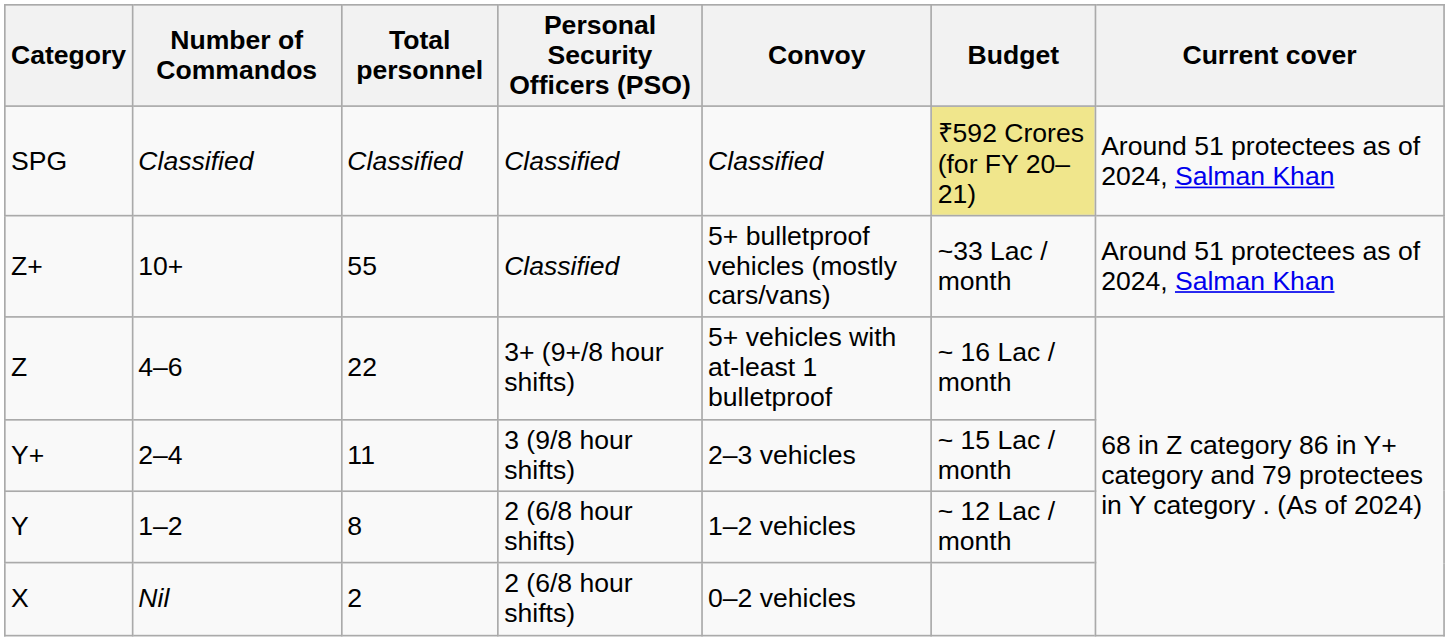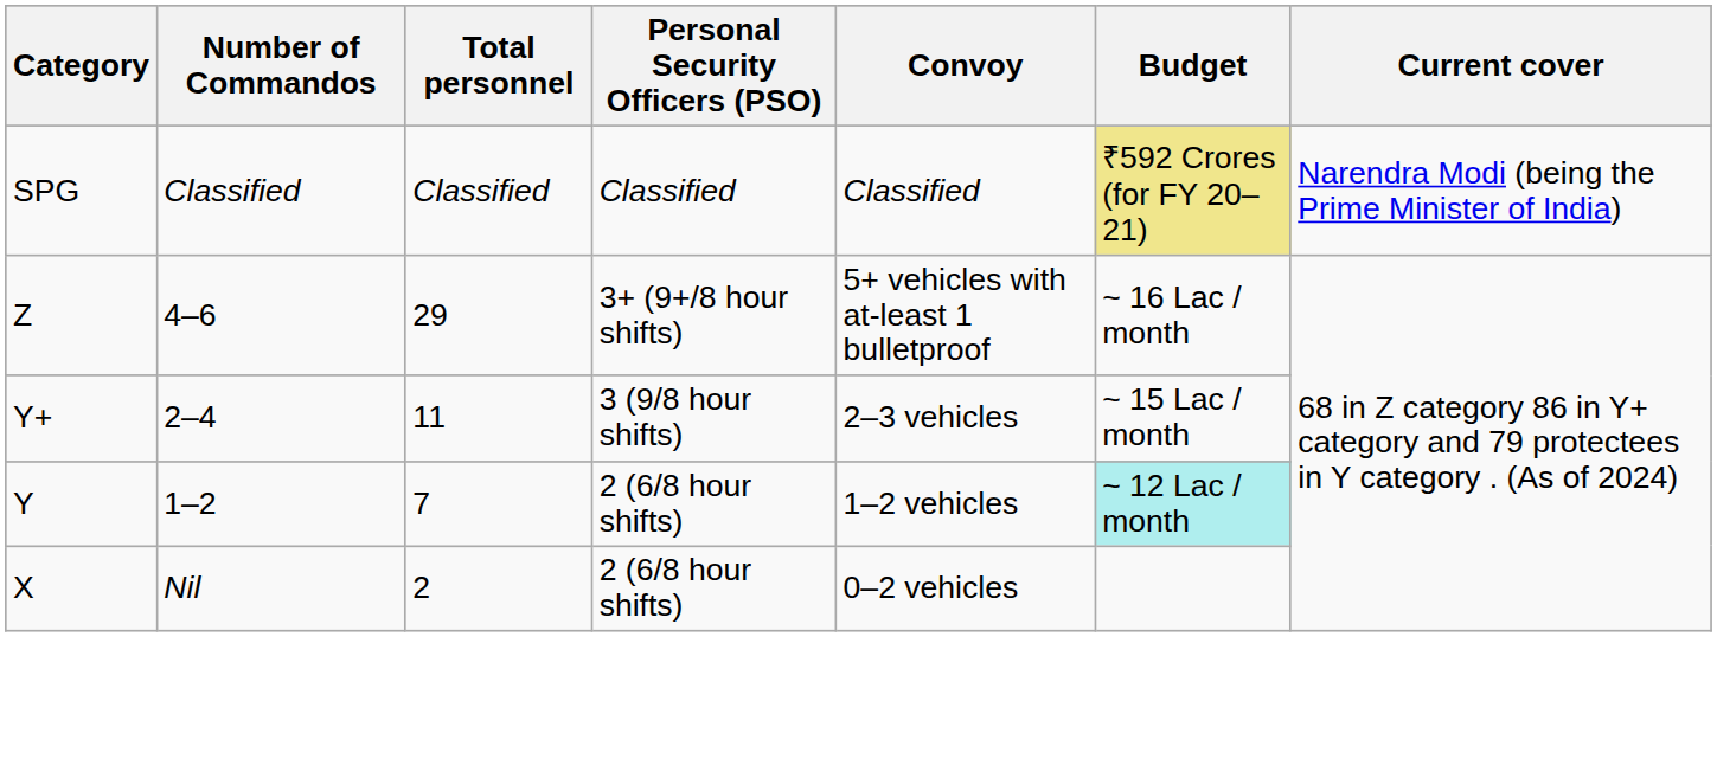 <table class="wikitable">
 <tr>
 <th>Category</th>
 <th>Number of Commandos</th>
 <th>Total personnel</th>
 <th>Personal Security Officers (PSO)</th>
 <th>Convoy</th>
 <th>Budget </th>
 <th>Current cover</th>
 </tr>
 <tr>
 <td>SPG</td>
 <td><em>Classified</em></td>
 <td><em>Classified</em></td>
 <td><em>Classified</em></td>
 <td><em>Classified</em></td>
 <td style="background: khaki;">₹592 Crores (for FY 20–21)</td>
-<td>Around 51 protectees as of 2024, <a href='#'>Salman Khan</a></td>
-</tr>
-<tr |->
-<td>Z+</td>
-<td>10+</td>
-<td>55</td>
-<td><em>Classified</em></td>
-<td>5+ bulletproof vehicles (mostly cars/vans)</td>
-<td>~33 Lac / month</td>
-<td>Around 51 protectees as of 2024, <a href='#'>Salman Khan</a></td>
+<td><a href='#'>Narendra Modi</a> (being the <a href='#'>Prime Minister of India</a>)</td>
 </tr>
 <tr>
 <td>Z</td>
 <td>4–6</td>
-<td>22</td>
+<td>29</td>
 <td>3+ (9+/8 hour shifts)</td>
 <td>5+ vehicles with at-least 1 bulletproof</td>
 <td>~  16 Lac / month</td>
 <td rowspan="4">68 in Z category 86 in Y+ category and 79 protectees in Y category . (As of 2024)</td>
 </tr>
 <tr>
 <td>Y+</td>
 <td>2–4</td>
 <td>11</td>
 <td>3 (9/8 hour shifts)</td>
 <td>2–3 vehicles</td>
 <td>~  15 Lac / month</td>
 </tr>
 <tr>
 <td>Y</td>
 <td>1–2</td>
-<td>8</td>
+<td>7</td>
 <td>2 (6/8 hour shifts)</td>
 <td>1–2 vehicles</td>
-<td>~  12 Lac / month</td>
+<td style="background: paleturquoise;">~  12 Lac / month</td>
 </tr>
 <tr>
 <td>X</td>
 <td><em>Nil</em></td>
 <td>2</td>
 <td>2 (6/8 hour shifts)</td>
 <td>0–2 vehicles</td>
 <td></td>
 </tr>
 </table>
